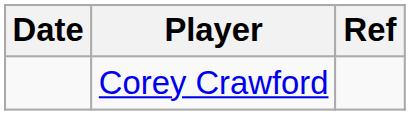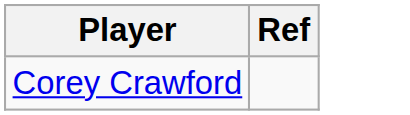 <table class="wikitable">
 <tr>
-<th>Date</th>
 <th>Player</th>
 <th>Ref</th>
 </tr>
 <tr>
-<td></td>
 <td><a href='#'>Corey Crawford</a></td>
 <td></td>
 </tr>
 </table>
